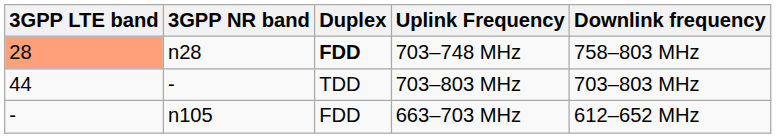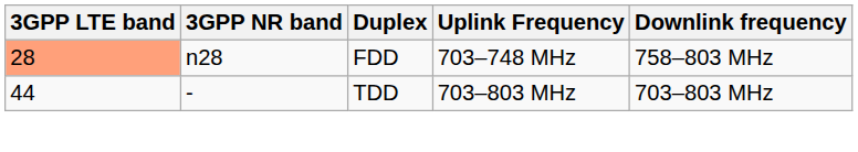 <table class="wikitable">
 <tr>
 <th>3GPP LTE band</th>
 <th>3GPP NR band</th>
 <th>Duplex</th>
 <th>Uplink Frequency</th>
 <th>Downlink frequency</th>
 </tr>
 <tr>
 <td style="background: lightsalmon;">28</td>
 <td>n28</td>
-<td><strong>FDD</strong></td>
+<td>FDD</td>
 <td>703–748 MHz</td>
 <td>758–803 MHz</td>
 </tr>
 <tr>
 <td>44</td>
 <td>-</td>
 <td>TDD</td>
 <td>703–803 MHz</td>
 <td>703–803 MHz</td>
 </tr>
-<tr>
-<td>-</td>
-<td>n105</td>
-<td>FDD</td>
-<td>663–703 MHz</td>
-<td>612–652 MHz</td>
-</tr>
 </table>
